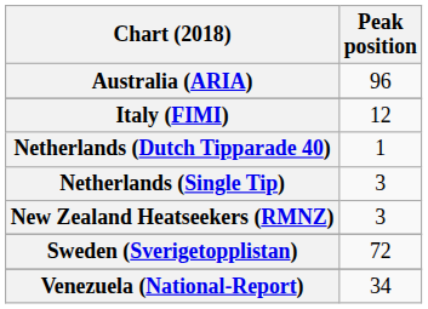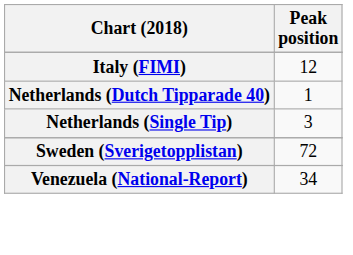 <table class="wikitable sortable plainrowheaders" style="text-align:center">
 <tr>
 <th scope="col">Chart (2018)</th>
 <th scope="col">Peak<br> position</th>
-</tr>
-<tr>
-<th scope="row">Australia (<a href='#'>ARIA</a>)</th>
-<td>96</td>
 </tr>
 <tr>
 </tr>
 <tr>
 </tr>
 <tr>
 </tr>
 <tr>
 </tr>
 <tr>
 </tr>
 <tr>
 <th scope="row">Italy (<a href='#'>FIMI</a>)</th>
 <td>12</td>
 </tr>
 <tr>
 <th scope="row">Netherlands (<a href='#'>Dutch Tipparade 40</a>)</th>
 <td>1</td>
 </tr>
 <tr>
 <th scope="row">Netherlands (<a href='#'>Single Tip</a>)</th>
-<td>3</td>
-</tr>
-<tr>
-<th scope="row">New Zealand Heatseekers (<a href='#'>RMNZ</a>)</th>
 <td>3</td>
 </tr>
 <tr>
 </tr>
 <tr>
 </tr>
 <tr>
 </tr>
 <tr>
 </tr>
 <tr>
 <th scope="row">Sweden (<a href='#'>Sverigetopplistan</a>)</th>
 <td>72</td>
 </tr>
 <tr>
 </tr>
 <tr>
 </tr>
 <tr>
 </tr>
 <tr>
 </tr>
 <tr>
 <th scope="row">Venezuela (<a href='#'>National-Report</a>)</th>
 <td>34</td>
 </tr>
 </table>
